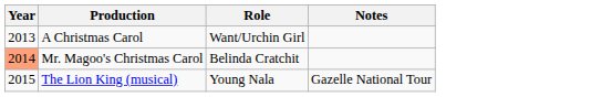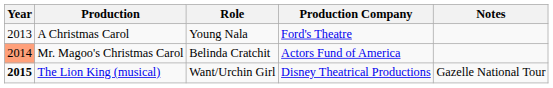 <table class="wikitable">
 <tr>
 <th>Year</th>
 <th>Production</th>
 <th>Role</th>
+<th>Production Company</th>
 <th>Notes</th>
 </tr>
 <tr>
 <td>2013</td>
 <td>A Christmas Carol</td>
-<td>Want/Urchin Girl</td>
+<td>Young Nala</td>
+<td><a href='#'>Ford's Theatre</a></td>
 <td></td>
 </tr>
 <tr>
 <td style="background: lightsalmon;">2014</td>
 <td>Mr. Magoo's Christmas Carol</td>
 <td>Belinda Cratchit</td>
+<td><a href='#'>Actors Fund of America</a></td>
 <td></td>
 </tr>
 <tr>
-<td>2015</td>
+<td><strong>2015</strong></td>
 <td><a href='#'>The Lion King (musical)</a></td>
-<td>Young Nala</td>
+<td>Want/Urchin Girl</td>
+<td><a href='#'>Disney Theatrical Productions</a></td>
 <td>Gazelle National Tour</td>
 </tr>
 </table>
